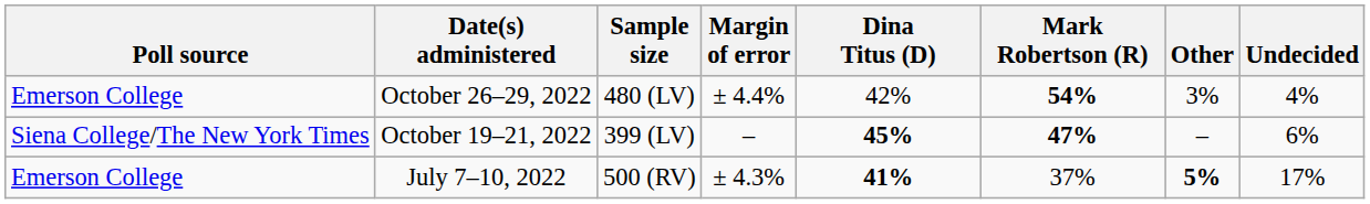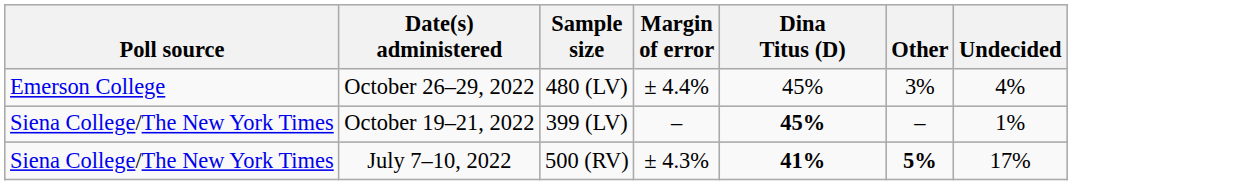 <table class="wikitable" style="font-size:90%;text-align:center;">
 <tr style="vertical-align:bottom">
 <th>Poll source</th>
 <th>Date(s)<br>administered</th>
 <th>Sample<br>size</th>
 <th>Margin<br>of error</th>
 <th style="width:100px;">Dina<br>Titus (D)</th>
-<th style="width:100px;">Mark<br>Robertson (R)</th>
 <th>Other</th>
 <th>Undecided</th>
 </tr>
 <tr>
 <td style="text-align:left;"><a href='#'>Emerson College</a></td>
 <td>October 26–29, 2022</td>
 <td>480 (LV)</td>
 <td>± 4.4%</td>
-<td>42%</td>
-<td><strong>54%</strong></td>
+<td>45%</td>
 <td>3%</td>
 <td>4%</td>
 </tr>
 <tr>
 <td style="text-align:left;"><a href='#'>Siena College</a>/<a href='#'>The New York Times</a></td>
 <td>October 19–21, 2022</td>
 <td>399 (LV)</td>
 <td>–</td>
 <td><strong>45%</strong></td>
-<td><strong>47%</strong></td>
 <td>–</td>
-<td>6%</td>
+<td>1%</td>
 </tr>
 <tr>
-<td style="text-align:left;"><a href='#'>Emerson College</a></td>
+<td style="text-align:left;"><a href='#'>Siena College</a>/<a href='#'>The New York Times</a></td>
 <td>July 7–10, 2022</td>
 <td>500 (RV)</td>
 <td>± 4.3%</td>
 <td><strong>41%</strong></td>
-<td>37%</td>
 <td><strong>5%</strong></td>
 <td>17%</td>
 </tr>
 </table>
